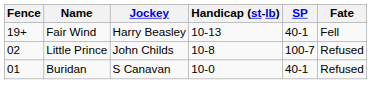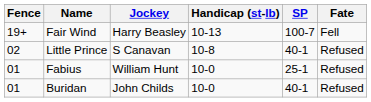 <table class="wikitable sortable">
 <tr>
 <th>Fence</th>
 <th>Name</th>
 <th><a href='#'>Jockey</a></th>
 <th>Handicap (<a href='#'>st</a>-<a href='#'>lb</a>)</th>
 <th><a href='#'>SP</a></th>
 <th>Fate</th>
 </tr>
 <tr>
 <td>19+</td>
 <td>Fair Wind</td>
 <td>Harry Beasley</td>
 <td>10-13</td>
-<td>40-1</td>
+<td>100-7</td>
 <td>Fell</td>
 </tr>
 <tr>
 <td>02</td>
 <td>Little Prince</td>
-<td>John Childs</td>
+<td>S Canavan</td>
 <td>10-8</td>
-<td>100-7</td>
+<td>40-1</td>
+<td>Refused</td>
+</tr>
+<tr>
+<td>01</td>
+<td>Fabius</td>
+<td>William Hunt</td>
+<td>10-0</td>
+<td>25-1</td>
 <td>Refused</td>
 </tr>
 <tr>
 <td>01</td>
 <td>Buridan</td>
-<td>S Canavan</td>
+<td>John Childs</td>
 <td>10-0</td>
 <td>40-1</td>
 <td>Refused</td>
 </tr>
 </table>
